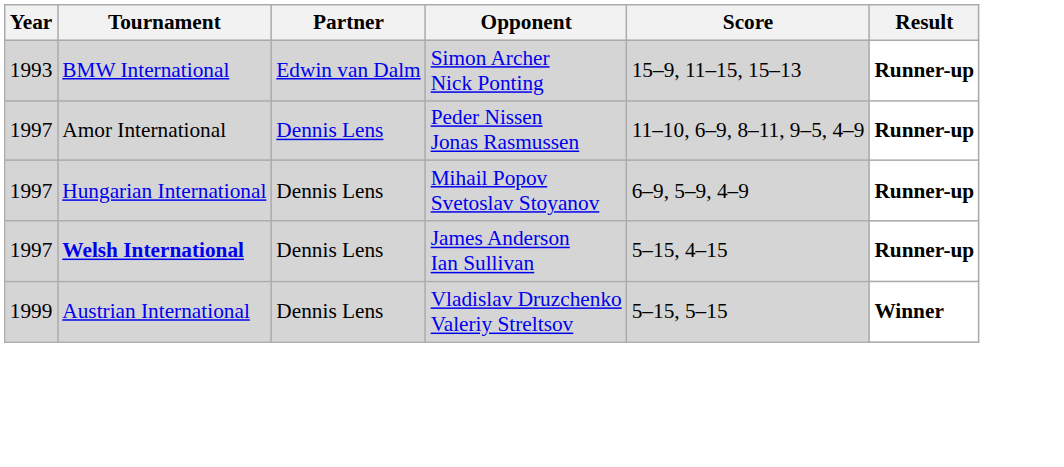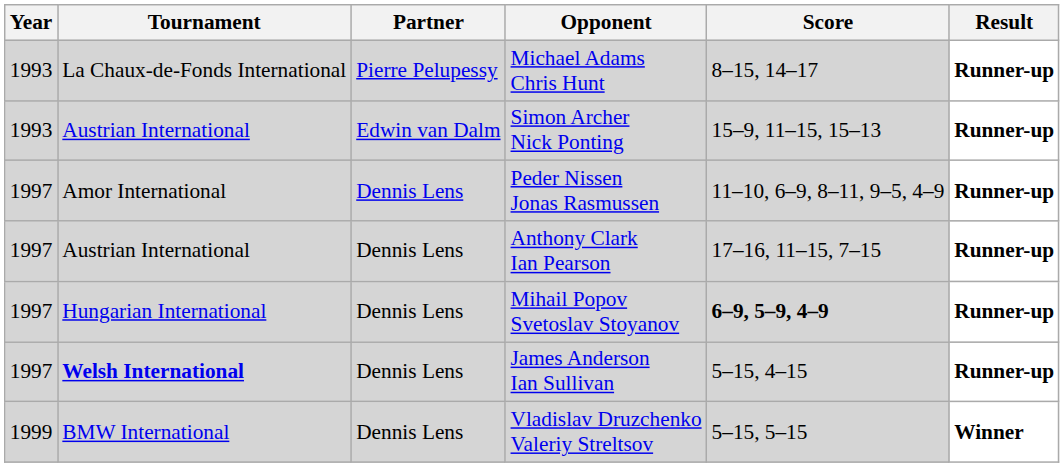 <table class="sortable wikitable" style="font-size: 90%;">
 <tr>
 <th>Year</th>
 <th>Tournament</th>
 <th>Partner</th>
 <th>Opponent</th>
 <th>Score</th>
 <th>Result</th>
 </tr>
 <tr style="background:#D5D5D5">
 <td align="center">1993</td>
-<td align="left"><a href='#'>BMW International</a></td>
+<td align="left">La Chaux-de-Fonds International</td>
+<td align="left"> <a href='#'>Pierre Pelupessy</a></td>
+<td align="left"> <a href='#'>Michael Adams</a> <br>  <a href='#'>Chris Hunt</a></td>
+<td align="left">8–15, 14–17</td>
+<td style="text-align:left; background:white"> <strong>Runner-up</strong></td>
+</tr>
+<tr style="background:#D5D5D5">
+<td align="center">1993</td>
+<td align="left"><a href='#'>Austrian International</a></td>
 <td align="left"> <a href='#'>Edwin van Dalm</a></td>
 <td align="left"> <a href='#'>Simon Archer</a> <br>  <a href='#'>Nick Ponting</a></td>
 <td align="left">15–9, 11–15, 15–13</td>
 <td style="text-align:left; background:white"> <strong>Runner-up</strong></td>
 </tr>
 <tr style="background:#D5D5D5">
 <td align="center">1997</td>
 <td align="left">Amor International</td>
 <td align="left"> <a href='#'>Dennis Lens</a></td>
 <td align="left"> <a href='#'>Peder Nissen</a> <br>  <a href='#'>Jonas Rasmussen</a></td>
 <td align="left">11–10, 6–9, 8–11, 9–5, 4–9</td>
 <td style="text-align:left; background:white"> <strong>Runner-up</strong></td>
 </tr>
 <tr style="background:#D5D5D5">
 <td align="center">1997</td>
+<td align="left">Austrian International</td>
+<td align="left"> Dennis Lens</td>
+<td align="left"> <a href='#'>Anthony Clark</a> <br>  <a href='#'>Ian Pearson</a></td>
+<td align="left">17–16, 11–15, 7–15</td>
+<td style="text-align:left; background:white"> <strong>Runner-up</strong></td>
+</tr>
+<tr style="background:#D5D5D5">
+<td align="center">1997</td>
 <td align="left"><a href='#'>Hungarian International</a></td>
 <td align="left"> Dennis Lens</td>
 <td align="left"> <a href='#'>Mihail Popov</a> <br>  <a href='#'>Svetoslav Stoyanov</a></td>
-<td align="left">6–9, 5–9, 4–9</td>
+<td align="left"><strong>6–9, 5–9, 4–9</strong></td>
 <td style="text-align:left; background:white"> <strong>Runner-up</strong></td>
 </tr>
 <tr style="background:#D5D5D5">
 <td align="center">1997</td>
 <td align="left"><strong><a href='#'>Welsh International</a></strong></td>
 <td align="left"> Dennis Lens</td>
 <td align="left"> <a href='#'>James Anderson</a> <br>  <a href='#'>Ian Sullivan</a></td>
 <td align="left">5–15, 4–15</td>
 <td style="text-align:left; background:white"> <strong>Runner-up</strong></td>
 </tr>
 <tr style="background:#D5D5D5">
 <td align="center">1999</td>
-<td align="left"><a href='#'>Austrian International</a></td>
+<td align="left"><a href='#'>BMW International</a></td>
 <td align="left"> Dennis Lens</td>
 <td align="left"> <a href='#'>Vladislav Druzchenko</a><br> <a href='#'>Valeriy Streltsov</a></td>
 <td align="left">5–15, 5–15</td>
 <td style="text-align:left; background:white"> <strong>Winner</strong></td>
 </tr>
 </table>
